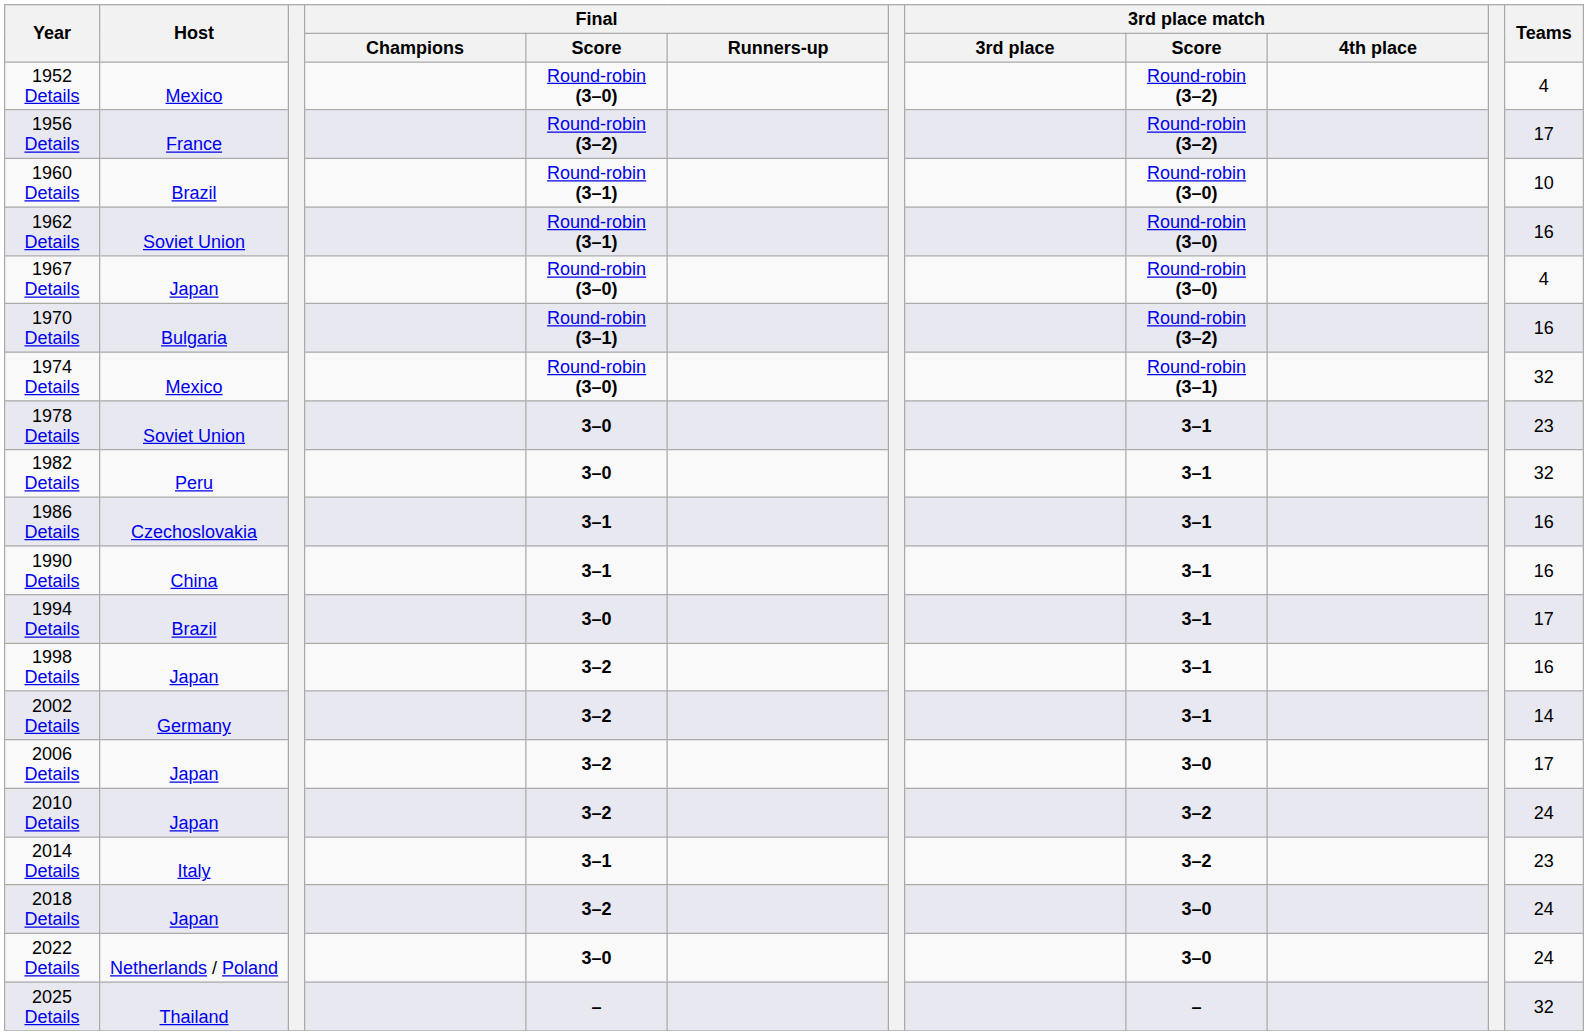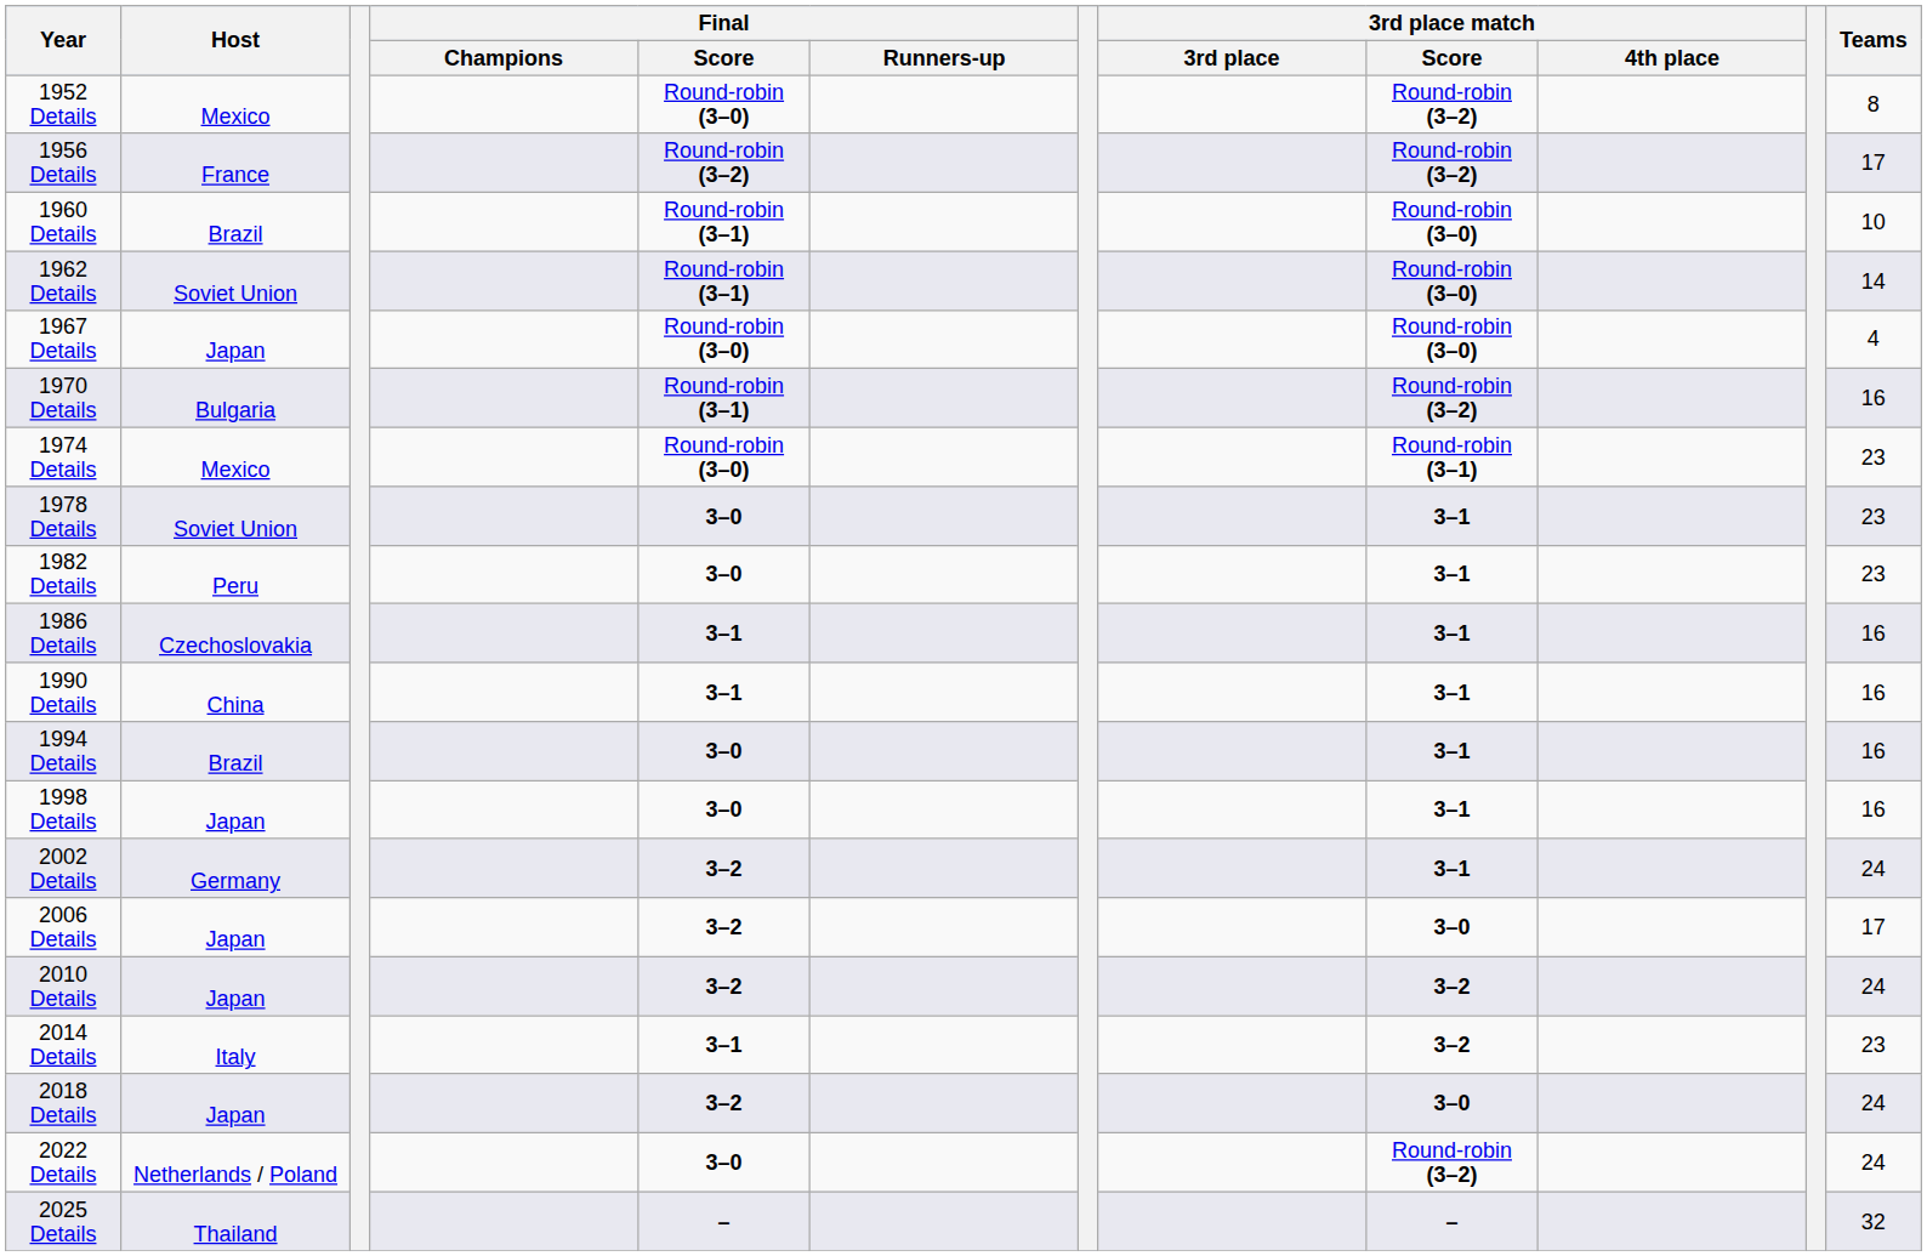 <table class="wikitable" style="font-size:90%; width: 100%; text-align: center;">
 <tr bgcolor=#c1d8ff>
 <th rowspan=2 width=6%>Year</th>
 <th rowspan=2 width=12%>Host</th>
 <th width=1% rowspan=22 bgcolor=ffffff></th>
 <th colspan=3>Final</th>
 <th width=1% rowspan=22 bgcolor=ffffff></th>
 <th colspan=3>3rd place match</th>
 <th width=1% rowspan=22 bgcolor=#ffffff></th>
 <th rowspan=2 width=5%>Teams</th>
 </tr>
 <tr bgcolor=#efefef>
 <th width=14%>Champions</th>
 <th width=9%>Score</th>
 <th width=14%>Runners-up</th>
 <th width=14%>3rd place</th>
 <th width=9%>Score</th>
 <th width=14%>4th place</th>
 </tr>
 <tr>
 <td>1952<br><a href='#'>Details</a></td>
 <td><br><a href='#'>Mexico</a></td>
 <td><strong></strong></td>
 <td><a href='#'>Round-robin</a><br><strong>(3–0)</strong></td>
 <td></td>
 <td></td>
 <td><a href='#'>Round-robin</a><br><strong>(3–2)</strong></td>
 <td></td>
-<td>4</td>
+<td>8</td>
 </tr>
 <tr bgcolor=#E8E8F0>
 <td>1956<br><a href='#'>Details</a></td>
 <td><br><a href='#'>France</a></td>
 <td><strong></strong></td>
 <td><a href='#'>Round-robin</a><br><strong>(3–2)</strong></td>
 <td></td>
 <td></td>
 <td><a href='#'>Round-robin</a><br><strong>(3–2)</strong></td>
 <td></td>
 <td>17</td>
 </tr>
 <tr>
 <td>1960<br><a href='#'>Details</a></td>
 <td><br><a href='#'>Brazil</a></td>
 <td><strong></strong></td>
 <td><a href='#'>Round-robin</a><br><strong>(3–1)</strong></td>
 <td></td>
 <td></td>
 <td><a href='#'>Round-robin</a><br><strong>(3–0)</strong></td>
 <td></td>
 <td>10</td>
 </tr>
 <tr bgcolor=#E8E8F0>
 <td>1962<br><a href='#'>Details</a></td>
 <td><br><a href='#'>Soviet Union</a></td>
 <td><strong></strong></td>
 <td><a href='#'>Round-robin</a><br><strong>(3–1)</strong></td>
 <td></td>
 <td></td>
 <td><a href='#'>Round-robin</a><br><strong>(3–0)</strong></td>
 <td></td>
-<td>16</td>
+<td>14</td>
 </tr>
 <tr>
 <td>1967<br><a href='#'>Details</a></td>
 <td><br><a href='#'>Japan</a></td>
 <td><strong></strong></td>
 <td><a href='#'>Round-robin</a><br><strong>(3–0)</strong></td>
 <td></td>
 <td></td>
 <td><a href='#'>Round-robin</a><br><strong>(3–0)</strong></td>
 <td></td>
 <td>4</td>
 </tr>
 <tr bgcolor=#E8E8F0>
 <td>1970<br><a href='#'>Details</a></td>
 <td><br><a href='#'>Bulgaria</a></td>
 <td><strong></strong><br></td>
 <td><a href='#'>Round-robin</a><br><strong>(3–1)</strong></td>
 <td></td>
 <td></td>
 <td><a href='#'>Round-robin</a><br><strong>(3–2)</strong></td>
 <td></td>
 <td>16</td>
 </tr>
 <tr>
 <td>1974<br><a href='#'>Details</a></td>
 <td><br><a href='#'>Mexico</a></td>
 <td><strong></strong></td>
 <td><a href='#'>Round-robin</a><br><strong>(3–0)</strong></td>
 <td></td>
 <td></td>
 <td><a href='#'>Round-robin</a><br><strong>(3–1)</strong></td>
 <td></td>
-<td>32</td>
+<td>23</td>
 </tr>
 <tr bgcolor=#E8E8F0>
 <td>1978<br><a href='#'>Details</a></td>
 <td><br><a href='#'>Soviet Union</a></td>
 <td><strong></strong></td>
 <td><strong>3–0</strong></td>
 <td></td>
 <td></td>
 <td><strong>3–1</strong></td>
 <td></td>
 <td>23</td>
 </tr>
 <tr>
 <td>1982<br><a href='#'>Details</a></td>
 <td><br><a href='#'>Peru</a></td>
 <td><strong></strong></td>
 <td><strong>3–0</strong></td>
 <td></td>
 <td></td>
 <td><strong>3–1</strong></td>
 <td></td>
-<td>32</td>
+<td>23</td>
 </tr>
 <tr bgcolor=#E8E8F0>
 <td>1986<br><a href='#'>Details</a></td>
 <td><br><a href='#'>Czechoslovakia</a></td>
 <td><strong></strong></td>
 <td><strong>3–1</strong></td>
 <td></td>
 <td></td>
 <td><strong>3–1</strong></td>
 <td></td>
 <td>16</td>
 </tr>
 <tr>
 <td>1990<br><a href='#'>Details</a></td>
 <td><br><a href='#'>China</a></td>
 <td><strong></strong></td>
 <td><strong>3–1</strong></td>
 <td></td>
 <td></td>
 <td><strong>3–1</strong></td>
 <td></td>
 <td>16</td>
 </tr>
 <tr bgcolor=#E8E8F0>
 <td>1994<br><a href='#'>Details</a></td>
 <td><br><a href='#'>Brazil</a></td>
 <td><strong></strong></td>
 <td><strong>3–0</strong></td>
 <td></td>
 <td></td>
 <td><strong>3–1</strong></td>
 <td></td>
-<td>17</td>
+<td>16</td>
 </tr>
 <tr>
 <td>1998<br><a href='#'>Details</a></td>
 <td><br><a href='#'>Japan</a></td>
 <td><strong></strong></td>
-<td><strong>3–2</strong></td>
+<td><strong>3–0</strong></td>
 <td></td>
 <td></td>
 <td><strong>3–1</strong></td>
 <td></td>
 <td>16</td>
 </tr>
 <tr bgcolor=#E8E8F0>
 <td>2002<br><a href='#'>Details</a></td>
 <td><br><a href='#'>Germany</a></td>
 <td><strong></strong></td>
 <td><strong>3–2</strong></td>
 <td></td>
 <td></td>
 <td><strong>3–1</strong></td>
 <td></td>
-<td>14</td>
+<td>24</td>
 </tr>
 <tr>
 <td>2006<br><a href='#'>Details</a></td>
 <td><br><a href='#'>Japan</a></td>
 <td><strong></strong></td>
 <td><strong>3–2</strong></td>
 <td></td>
 <td></td>
 <td><strong>3–0</strong></td>
 <td></td>
 <td>17</td>
 </tr>
 <tr bgcolor=#E8E8F0>
 <td>2010<br><a href='#'>Details</a></td>
 <td><br><a href='#'>Japan</a></td>
 <td><strong></strong></td>
 <td><strong>3–2</strong></td>
 <td></td>
 <td></td>
 <td><strong>3–2</strong></td>
 <td></td>
 <td>24</td>
 </tr>
 <tr>
 <td>2014<br><a href='#'>Details</a></td>
 <td><br><a href='#'>Italy</a></td>
 <td><strong></strong></td>
 <td><strong>3–1</strong></td>
 <td></td>
 <td></td>
 <td><strong>3–2</strong></td>
 <td></td>
 <td>23</td>
 </tr>
 <tr bgcolor=#E8E8F0>
 <td>2018<br><a href='#'>Details</a></td>
 <td><br><a href='#'>Japan</a></td>
 <td><strong></strong></td>
 <td><strong>3–2</strong></td>
 <td></td>
 <td></td>
 <td><strong>3–0</strong></td>
 <td></td>
 <td>24</td>
 </tr>
 <tr>
 <td>2022<br><a href='#'>Details</a></td>
 <td> <br><a href='#'>Netherlands</a> / <a href='#'>Poland</a></td>
 <td><strong></strong></td>
 <td><strong>3–0</strong></td>
 <td></td>
 <td></td>
-<td><strong>3–0</strong></td>
+<td><a href='#'>Round-robin</a><br><strong>(3–2)</strong></td>
 <td></td>
 <td 24>24</td>
 </tr>
 <tr bgcolor=#E8E8F0>
 <td>2025<br><a href='#'>Details</a></td>
 <td><br><a href='#'>Thailand</a></td>
 <td></td>
 <td><strong>–</strong></td>
 <td></td>
 <td></td>
 <td><strong>–</strong></td>
 <td></td>
 <td>32<br></td>
 </tr>
 </table>
